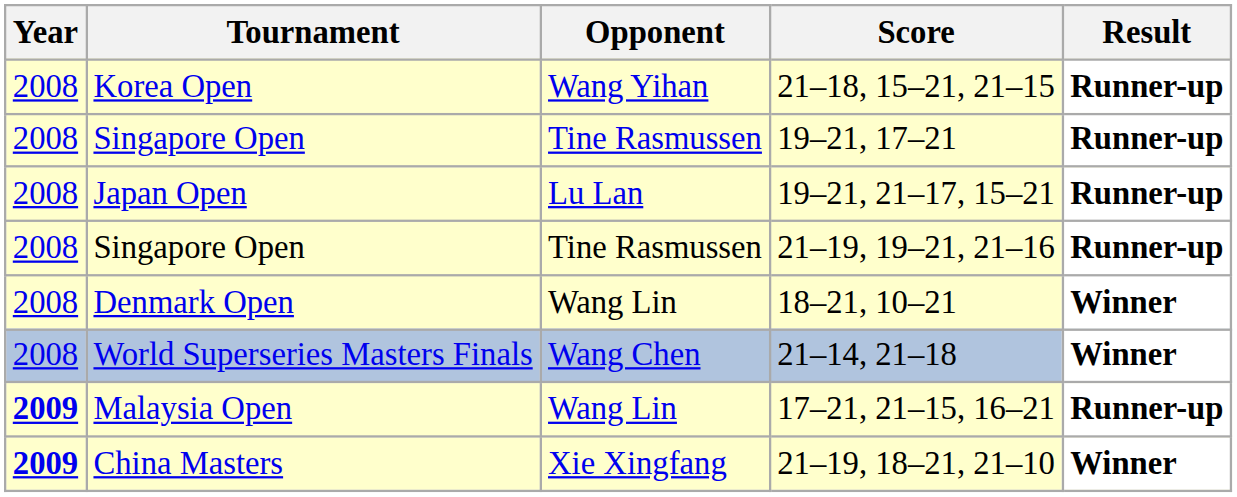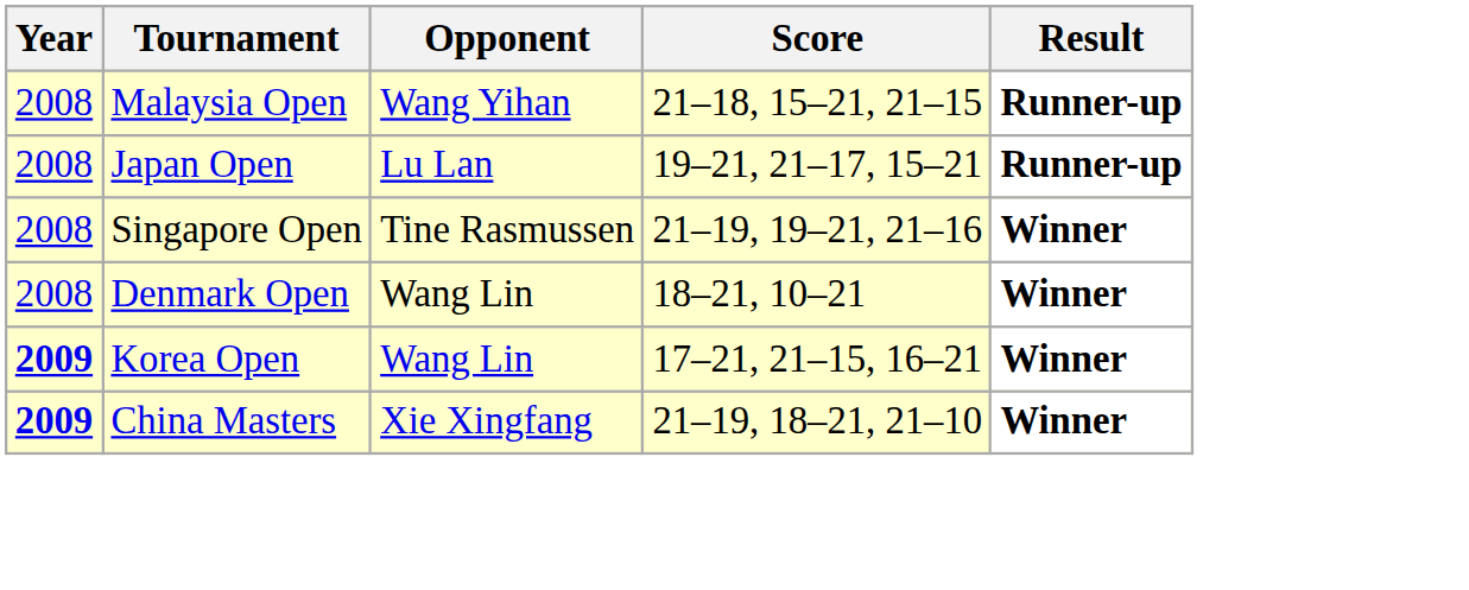 <table class="sortable wikitable" style="font-size: 90%;">
 <tr>
 <th>Year</th>
 <th>Tournament</th>
 <th>Opponent</th>
 <th>Score</th>
 <th>Result</th>
 </tr>
 <tr style="background:#FFFFCC">
 <td align="center"><a href='#'>2008</a></td>
-<td align="left"><a href='#'>Korea Open</a></td>
+<td align="left"><a href='#'>Malaysia Open</a></td>
 <td align="left"> <a href='#'>Wang Yihan</a></td>
 <td align="left">21–18, 15–21, 21–15</td>
-<td style="text-align:left; background:white"> <strong>Runner-up</strong></td>
-</tr>
-<tr style="background:#FFFFCC">
-<td align="center"><a href='#'>2008</a></td>
-<td align="left"><a href='#'>Singapore Open</a></td>
-<td align="left"> <a href='#'>Tine Rasmussen</a></td>
-<td align="left">19–21, 17–21</td>
 <td style="text-align:left; background:white"> <strong>Runner-up</strong></td>
 </tr>
 <tr style="background:#FFFFCC">
 <td align="center"><a href='#'>2008</a></td>
 <td align="left"><a href='#'>Japan Open</a></td>
 <td align="left"> <a href='#'>Lu Lan</a></td>
 <td align="left">19–21, 21–17, 15–21</td>
 <td style="text-align:left; background:white"> <strong>Runner-up</strong></td>
 </tr>
 <tr style="background:#FFFFCC">
 <td align="center"><a href='#'>2008</a></td>
 <td align="left">Singapore Open</td>
 <td align="left"> Tine Rasmussen</td>
 <td align="left">21–19, 19–21, 21–16</td>
-<td style="text-align:left; background:white"> <strong>Runner-up</strong></td>
+<td style="text-align:left; background:white"> <strong>Winner</strong></td>
 </tr>
 <tr style="background:#FFFFCC">
 <td align="center"><a href='#'>2008</a></td>
 <td align="left"><a href='#'>Denmark Open</a></td>
 <td align="left"> Wang Lin</td>
 <td align="left">18–21, 10–21</td>
 <td style="text-align:left; background:white"> <strong>Winner</strong></td>
 </tr>
-<tr style="background:#B0C4DE">
-<td align="center"><a href='#'>2008</a></td>
-<td align="left"><a href='#'>World Superseries Masters Finals</a></td>
-<td align="left"> <a href='#'>Wang Chen</a></td>
-<td align="left">21–14, 21–18</td>
-<td style="text-align:left; background:white"> <strong>Winner</strong></td>
-</tr>
 <tr style="background:#FFFFCC">
 <td align="center"><strong><a href='#'>2009</a></strong></td>
-<td align="left"><a href='#'>Malaysia Open</a></td>
+<td align="left"><a href='#'>Korea Open</a></td>
 <td align="left"> <a href='#'>Wang Lin</a></td>
 <td align="left">17–21, 21–15, 16–21</td>
-<td style="text-align:left; background:white"> <strong>Runner-up</strong></td>
+<td style="text-align:left; background:white"> <strong>Winner</strong></td>
 </tr>
 <tr style="background:#FFFFCC">
 <td align="center"><strong><a href='#'>2009</a></strong></td>
 <td align="left"><a href='#'>China Masters</a></td>
 <td align="left"> <a href='#'>Xie Xingfang</a></td>
 <td align="left">21–19, 18–21, 21–10</td>
 <td style="text-align:left; background:white"> <strong>Winner</strong></td>
 </tr>
 </table>
